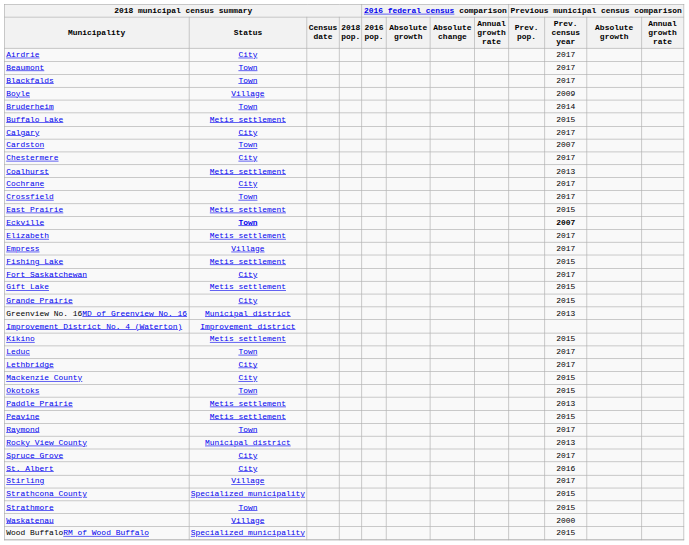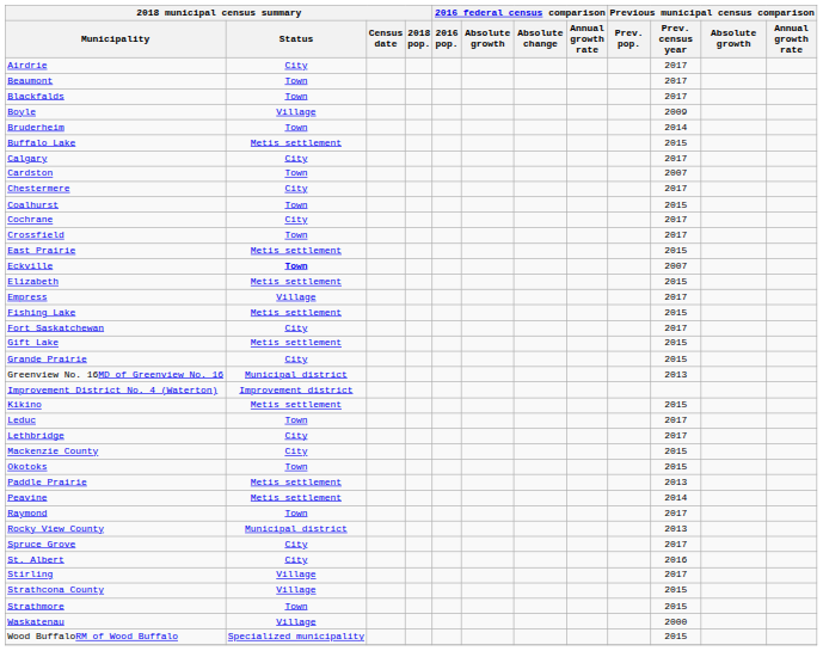 <table class="wikitable sortable">
 <tr>
 <th colspan=4 class=unsortable>2018 municipal census summary</th>
 <th colspan=4 class=unsortable><a href='#'>2016 federal census</a> comparison</th>
 <th colspan=4 class=unsortable>Previous municipal census comparison</th>
 </tr>
 <tr>
 <th>Municipality</th>
 <th>Status</th>
 <th>Census<br>date</th>
 <th>2018<br>pop.</th>
 <th>2016<br>pop.</th>
 <th>Absolute<br>growth</th>
 <th>Absolute<br>change</th>
 <th>Annual<br>growth<br>rate</th>
 <th>Prev.<br>pop.</th>
 <th>Prev.<br>census<br>year</th>
 <th>Absolute<br>growth</th>
 <th>Annual<br>growth<br>rate</th>
 </tr>
 <tr>
 <td scope=row><a href='#'>Airdrie</a></td>
 <td align=center><a href='#'>City</a></td>
 <td align=center></td>
 <td align=center></td>
 <td align=center></td>
 <td align=center></td>
 <td align=center></td>
 <td align=center></td>
 <td align=center></td>
 <td align=center>2017</td>
 <td align=center></td>
 <td align=center></td>
 </tr>
 <tr>
 <td scope=row><a href='#'>Beaumont</a></td>
 <td align=center><a href='#'>Town</a></td>
 <td align=center></td>
 <td align=center></td>
 <td align=center></td>
 <td align=center></td>
 <td align=center></td>
 <td align=center></td>
 <td align=center></td>
 <td align=center>2017</td>
 <td align=center></td>
 <td align=center></td>
 </tr>
 <tr>
 <td scope=row><a href='#'>Blackfalds</a></td>
 <td align=center><a href='#'>Town</a></td>
 <td align=center></td>
 <td align=center></td>
 <td align=center></td>
 <td align=center></td>
 <td align=center></td>
 <td align=center></td>
 <td align=center></td>
 <td align=center>2017</td>
 <td align=center></td>
 <td align=center></td>
 </tr>
 <tr>
 <td scope=row><a href='#'>Boyle</a></td>
 <td align=center><a href='#'>Village</a></td>
 <td align=center></td>
 <td align=center></td>
 <td align=center></td>
 <td align=center></td>
 <td align=center></td>
 <td align=center></td>
 <td align=center></td>
 <td align=center>2009</td>
 <td align=center></td>
 <td align=center></td>
 </tr>
 <tr>
 <td scope=row><a href='#'>Bruderheim</a></td>
 <td align=center><a href='#'>Town</a></td>
 <td align=center></td>
 <td align=center></td>
 <td align=center></td>
 <td align=center></td>
 <td align=center></td>
 <td align=center></td>
 <td align=center></td>
 <td align=center>2014</td>
 <td align=center></td>
 <td align=center></td>
 </tr>
 <tr>
 <td scope=row><a href='#'>Buffalo Lake</a></td>
 <td align=center><a href='#'>Metis settlement</a></td>
 <td align=center></td>
 <td align=center></td>
 <td align=center></td>
 <td align=center></td>
 <td align=center></td>
 <td align=center></td>
 <td align=center></td>
 <td align=center>2015</td>
 <td align=center></td>
 <td align=center></td>
 </tr>
 <tr>
 <td scope=row><a href='#'>Calgary</a></td>
 <td align=center><a href='#'>City</a></td>
 <td align=center></td>
 <td align=center></td>
 <td align=center></td>
 <td align=center></td>
 <td align=center></td>
 <td align=center></td>
 <td align=center></td>
 <td align=center>2017</td>
 <td align=center></td>
 <td align=center></td>
 </tr>
 <tr>
 <td scope=row><a href='#'>Cardston</a></td>
 <td align=center><a href='#'>Town</a></td>
 <td align=center></td>
 <td align=center></td>
 <td align=center></td>
 <td align=center></td>
 <td align=center></td>
 <td align=center></td>
 <td align=center></td>
 <td align=center>2007</td>
 <td align=center></td>
 <td align=center></td>
 </tr>
 <tr>
 <td scope=row><a href='#'>Chestermere</a></td>
 <td align=center><a href='#'>City</a></td>
 <td align=center></td>
 <td align=center></td>
 <td align=center></td>
 <td align=center></td>
 <td align=center></td>
 <td align=center></td>
 <td align=center></td>
 <td align=center>2017</td>
 <td align=center></td>
 <td align=center></td>
 </tr>
 <tr>
 <td scope=row><a href='#'>Coalhurst</a></td>
-<td align=center><a href='#'>Metis settlement</a></td>
+<td align=center><a href='#'>Town</a></td>
 <td align=center></td>
 <td align=center></td>
 <td align=center></td>
 <td align=center></td>
 <td align=center></td>
 <td align=center></td>
 <td align=center></td>
-<td align=center>2013</td>
+<td align=center>2015</td>
 <td align=center></td>
 <td align=center></td>
 </tr>
 <tr>
 <td scope=row><a href='#'>Cochrane</a></td>
 <td align=center><a href='#'>City</a></td>
 <td align=center></td>
 <td align=center></td>
 <td align=center></td>
 <td align=center></td>
 <td align=center></td>
 <td align=center></td>
 <td align=center></td>
 <td align=center>2017</td>
 <td align=center></td>
 <td align=center></td>
 </tr>
 <tr>
 <td scope=row><a href='#'>Crossfield</a></td>
 <td align=center><a href='#'>Town</a></td>
 <td align=center></td>
 <td align=center></td>
 <td align=center></td>
 <td align=center></td>
 <td align=center></td>
 <td align=center></td>
 <td align=center></td>
 <td align=center>2017</td>
 <td align=center></td>
 <td align=center></td>
 </tr>
 <tr>
 <td scope=row><a href='#'>East Prairie</a></td>
 <td align=center><a href='#'>Metis settlement</a></td>
 <td align=center></td>
 <td align=center></td>
 <td align=center></td>
 <td align=center></td>
 <td align=center></td>
 <td align=center></td>
 <td align=center></td>
 <td align=center>2015</td>
 <td align=center></td>
 <td align=center></td>
 </tr>
 <tr>
 <td scope=row><a href='#'>Eckville</a></td>
 <td align=center><strong><a href='#'>Town</a></strong></td>
 <td align=center></td>
 <td align=center></td>
 <td align=center></td>
 <td align=center></td>
 <td align=center></td>
 <td align=center></td>
 <td align=center></td>
-<td align=center><strong>2007</strong></td>
+<td align=center>2007</td>
 <td align=center></td>
 <td align=center></td>
 </tr>
 <tr>
 <td scope=row><a href='#'>Elizabeth</a></td>
 <td align=center><a href='#'>Metis settlement</a></td>
 <td align=center></td>
 <td align=center></td>
 <td align=center></td>
 <td align=center></td>
 <td align=center></td>
 <td align=center></td>
 <td align=center></td>
-<td align=center>2017</td>
+<td align=center>2015</td>
 <td align=center></td>
 <td align=center></td>
 </tr>
 <tr>
 <td scope=row><a href='#'>Empress</a></td>
 <td align=center><a href='#'>Village</a></td>
 <td align=center></td>
 <td align=center></td>
 <td align=center></td>
 <td align=center></td>
 <td align=center></td>
 <td align=center></td>
 <td align=center></td>
 <td align=center>2017</td>
 <td align=center></td>
 <td align=center></td>
 </tr>
 <tr>
 <td scope=row><a href='#'>Fishing Lake</a></td>
 <td align=center><a href='#'>Metis settlement</a></td>
 <td align=center></td>
 <td align=center></td>
 <td align=center></td>
 <td align=center></td>
 <td align=center></td>
 <td align=center></td>
 <td align=center></td>
 <td align=center>2015</td>
 <td align=center></td>
 <td align=center></td>
 </tr>
 <tr>
 <td scope=row><a href='#'>Fort Saskatchewan</a></td>
 <td align=center><a href='#'>City</a></td>
 <td align=center></td>
 <td align=center></td>
 <td align=center></td>
 <td align=center></td>
 <td align=center></td>
 <td align=center></td>
 <td align=center></td>
 <td align=center>2017</td>
 <td align=center></td>
 <td align=center></td>
 </tr>
 <tr>
 <td scope=row><a href='#'>Gift Lake</a></td>
 <td align=center><a href='#'>Metis settlement</a></td>
 <td align=center></td>
 <td align=center></td>
 <td align=center></td>
 <td align=center></td>
 <td align=center></td>
 <td align=center></td>
 <td align=center></td>
 <td align=center>2015</td>
 <td align=center></td>
 <td align=center></td>
 </tr>
 <tr>
 <td scope=row><a href='#'>Grande Prairie</a></td>
 <td align=center><a href='#'>City</a></td>
 <td align=center></td>
 <td align=center></td>
 <td align=center></td>
 <td align=center></td>
 <td align=center></td>
 <td align=center></td>
 <td align=center></td>
 <td align=center>2015</td>
 <td align=center></td>
 <td align=center></td>
 </tr>
 <tr>
 <td scope=row><span>Greenview No. 16</span><a href='#'>MD of Greenview No. 16</a></td>
 <td align=center><a href='#'>Municipal district</a></td>
 <td align=center></td>
 <td align=center></td>
 <td align=center></td>
 <td align=center></td>
 <td align=center></td>
 <td align=center></td>
 <td align=center></td>
 <td align=center>2013</td>
 <td align=center></td>
 <td align=center></td>
 </tr>
 <tr>
 <td scope=row><a href='#'>Improvement District No. 4 (Waterton)</a></td>
 <td align=center><a href='#'>Improvement district</a></td>
 <td align=center></td>
 <td align=center></td>
 <td align=center></td>
 <td align=center></td>
 <td align=center></td>
 <td align=center></td>
 <td align=center></td>
 <td align=center></td>
 <td align=center></td>
 <td align=center></td>
 </tr>
 <tr>
 <td scope=row><a href='#'>Kikino</a></td>
 <td align=center><a href='#'>Metis settlement</a></td>
 <td align=center></td>
 <td align=center></td>
 <td align=center></td>
 <td align=center></td>
 <td align=center></td>
 <td align=center></td>
 <td align=center></td>
 <td align=center>2015</td>
 <td align=center></td>
 <td align=center></td>
 </tr>
 <tr>
 <td scope=row><a href='#'>Leduc</a></td>
 <td align=center><a href='#'>Town</a></td>
 <td align=center></td>
 <td align=center></td>
 <td align=center></td>
 <td align=center></td>
 <td align=center></td>
 <td align=center></td>
 <td align=center></td>
 <td align=center>2017</td>
 <td align=center></td>
 <td align=center></td>
 </tr>
 <tr>
 <td scope=row><a href='#'>Lethbridge</a></td>
 <td align=center><a href='#'>City</a></td>
 <td align=center></td>
 <td align=center></td>
 <td align=center></td>
 <td align=center></td>
 <td align=center></td>
 <td align=center></td>
 <td align=center></td>
 <td align=center>2017</td>
 <td align=center></td>
 <td align=center></td>
 </tr>
 <tr>
 <td scope=row><a href='#'>Mackenzie County</a></td>
 <td align=center><a href='#'>City</a></td>
 <td align=center></td>
 <td align=center></td>
 <td align=center></td>
 <td align=center></td>
 <td align=center></td>
 <td align=center></td>
 <td align=center></td>
 <td align=center>2015</td>
 <td align=center></td>
 <td align=center></td>
 </tr>
 <tr>
 <td scope=row><a href='#'>Okotoks</a></td>
 <td align=center><a href='#'>Town</a></td>
 <td align=center></td>
 <td align=center></td>
 <td align=center></td>
 <td align=center></td>
 <td align=center></td>
 <td align=center></td>
 <td align=center></td>
 <td align=center>2015</td>
 <td align=center></td>
 <td align=center></td>
 </tr>
 <tr>
 <td scope=row><a href='#'>Paddle Prairie</a></td>
 <td align=center><a href='#'>Metis settlement</a></td>
 <td align=center></td>
 <td align=center></td>
 <td align=center></td>
 <td align=center></td>
 <td align=center></td>
 <td align=center></td>
 <td align=center></td>
 <td align=center>2013</td>
 <td align=center></td>
 <td align=center></td>
 </tr>
 <tr>
 <td scope=row><a href='#'>Peavine</a></td>
 <td align=center><a href='#'>Metis settlement</a></td>
 <td align=center></td>
 <td align=center></td>
 <td align=center></td>
 <td align=center></td>
 <td align=center></td>
 <td align=center></td>
 <td align=center></td>
-<td align=center>2015</td>
+<td align=center>2014</td>
 <td align=center></td>
 <td align=center></td>
 </tr>
 <tr>
 <td scope=row><a href='#'>Raymond</a></td>
 <td align=center><a href='#'>Town</a></td>
 <td align=center></td>
 <td align=center></td>
 <td align=center></td>
 <td align=center></td>
 <td align=center></td>
 <td align=center></td>
 <td align=center></td>
 <td align=center>2017</td>
 <td align=center></td>
 <td align=center></td>
 </tr>
 <tr>
 <td scope=row><a href='#'>Rocky View County</a></td>
 <td align=center><a href='#'>Municipal district</a></td>
 <td align=center></td>
 <td align=center></td>
 <td align=center></td>
 <td align=center></td>
 <td align=center></td>
 <td align=center></td>
 <td align=center></td>
 <td align=center>2013</td>
 <td align=center></td>
 <td align=center></td>
 </tr>
 <tr>
 <td scope=row><a href='#'>Spruce Grove</a></td>
 <td align=center><a href='#'>City</a></td>
 <td align=center></td>
 <td align=center></td>
 <td align=center></td>
 <td align=center></td>
 <td align=center></td>
 <td align=center></td>
 <td align=center></td>
 <td align=center>2017</td>
 <td align=center></td>
 <td align=center></td>
 </tr>
 <tr>
 <td scope=row><a href='#'>St. Albert</a></td>
 <td align=center><a href='#'>City</a></td>
 <td align=center></td>
 <td align=center></td>
 <td align=center></td>
 <td align=center></td>
 <td align=center></td>
 <td align=center></td>
 <td align=center></td>
 <td align=center>2016</td>
 <td align=center></td>
 <td align=center></td>
 </tr>
 <tr>
 <td scope=row><a href='#'>Stirling</a></td>
 <td align=center><a href='#'>Village</a></td>
 <td align=center></td>
 <td align=center></td>
 <td align=center></td>
 <td align=center></td>
 <td align=center></td>
 <td align=center></td>
 <td align=center></td>
 <td align=center>2017</td>
 <td align=center></td>
 <td align=center></td>
 </tr>
 <tr>
 <td scope=row><a href='#'>Strathcona County</a></td>
-<td align=center><a href='#'>Specialized municipality</a></td>
+<td align=center><a href='#'>Village</a></td>
 <td align=center></td>
 <td align=center></td>
 <td align=center></td>
 <td align=center></td>
 <td align=center></td>
 <td align=center></td>
 <td align=center></td>
 <td align=center>2015</td>
 <td align=center></td>
 <td align=center></td>
 </tr>
 <tr>
 <td scope=row><a href='#'>Strathmore</a></td>
 <td align=center><a href='#'>Town</a></td>
 <td align=center></td>
 <td align=center></td>
 <td align=center></td>
 <td align=center></td>
 <td align=center></td>
 <td align=center></td>
 <td align=center></td>
 <td align=center>2015</td>
 <td align=center></td>
 <td align=center></td>
 </tr>
 <tr>
 <td scope=row><a href='#'>Waskatenau</a></td>
 <td align=center><a href='#'>Village</a></td>
 <td align=center></td>
 <td align=center></td>
 <td align=center></td>
 <td align=center></td>
 <td align=center></td>
 <td align=center></td>
 <td align=center></td>
 <td align=center>2000</td>
 <td align=center></td>
 <td align=center></td>
 </tr>
 <tr>
 <td scope=row><span>Wood Buffalo</span><a href='#'>RM of Wood Buffalo</a></td>
 <td align=center><a href='#'>Specialized municipality</a></td>
 <td align=center></td>
 <td align=center></td>
 <td align=center></td>
 <td align=center></td>
 <td align=center></td>
 <td align=center></td>
 <td align=center></td>
 <td align=center>2015</td>
 <td align=center></td>
 <td align=center></td>
 </tr>
 <tr>
 </tr>
 </table>
